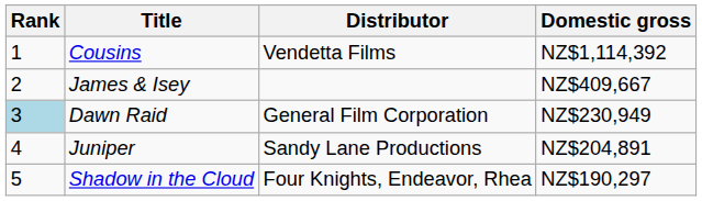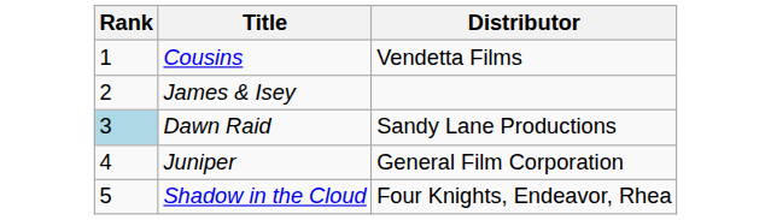 <table class="wikitable sortable" style="margin:auto; margin:auto;">
 <tr>
 <th>Rank</th>
 <th>Title</th>
 <th>Distributor</th>
-<th>Domestic gross</th>
 </tr>
 <tr>
 <td>1</td>
 <td><em><a href='#'>Cousins</a></em></td>
 <td>Vendetta Films</td>
-<td>NZ$1,114,392</td>
 </tr>
 <tr>
 <td>2</td>
 <td><em>James & Isey</em></td>
 <td></td>
-<td>NZ$409,667</td>
 </tr>
 <tr>
 <td style="background: lightblue;">3</td>
 <td><em>Dawn Raid</em></td>
-<td>General Film Corporation</td>
-<td>NZ$230,949</td>
+<td>Sandy Lane Productions</td>
 </tr>
 <tr>
 <td>4</td>
 <td><em>Juniper</em></td>
-<td>Sandy Lane Productions</td>
-<td>NZ$204,891</td>
+<td>General Film Corporation</td>
 </tr>
 <tr>
 <td>5</td>
 <td><em><a href='#'>Shadow in the Cloud</a></em></td>
 <td>Four Knights, Endeavor, Rhea</td>
-<td>NZ$190,297</td>
 </tr>
 </table>
